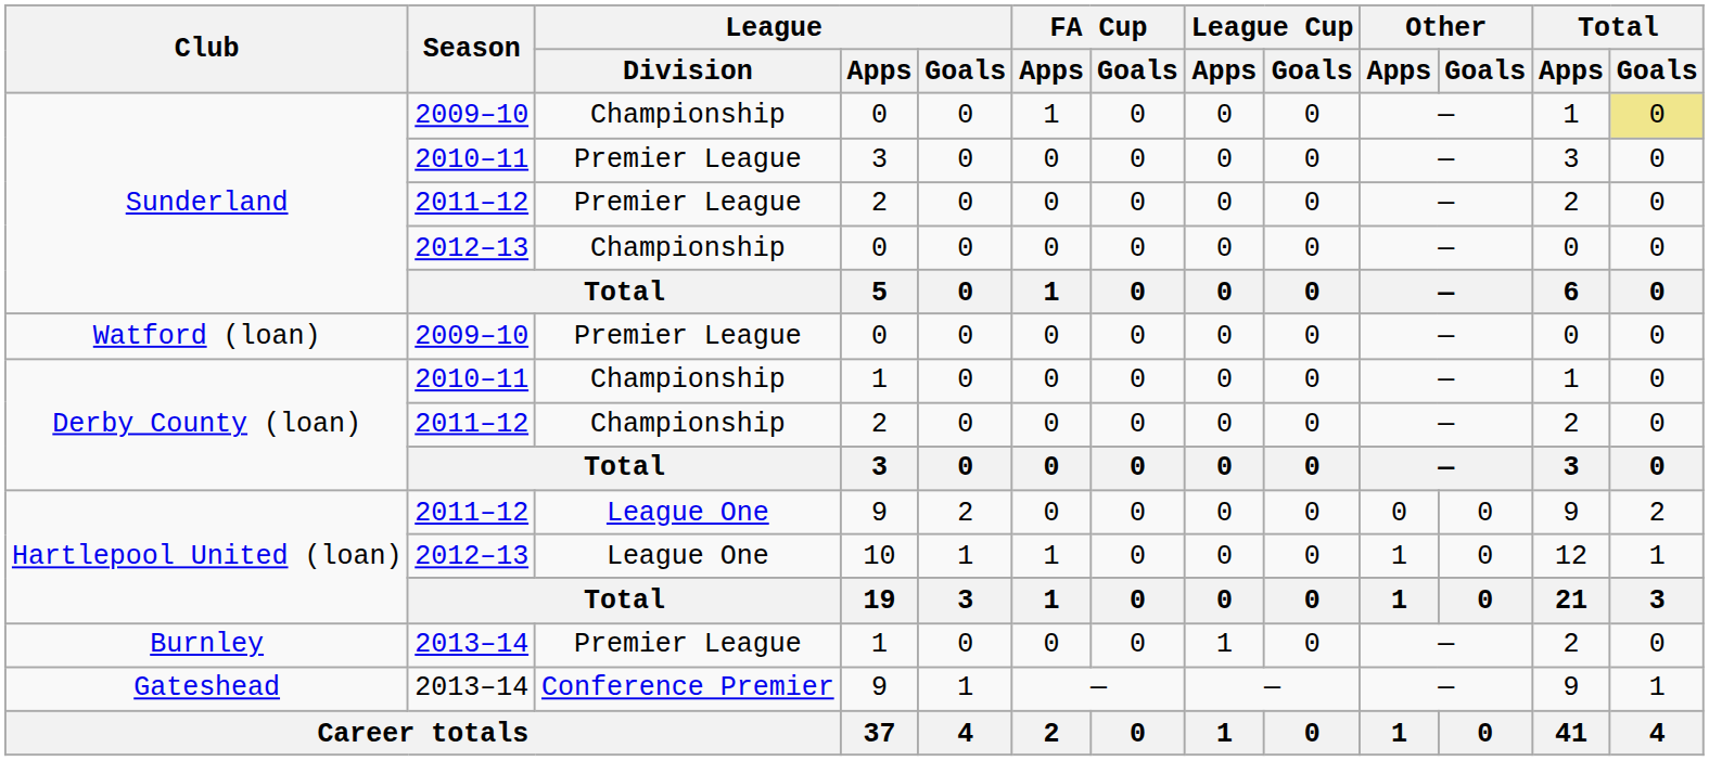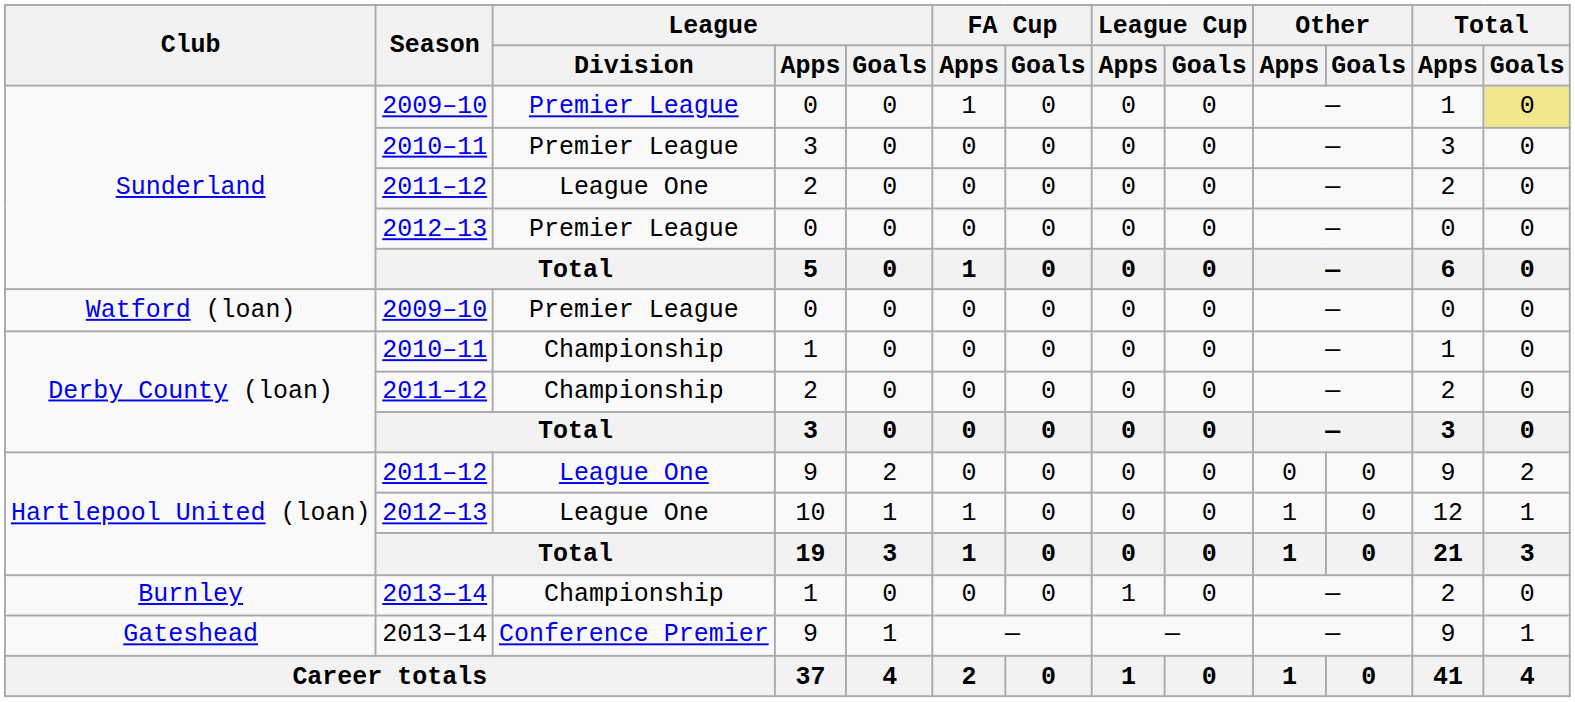 <table class="wikitable" style="text-align: center;">
 <tr>
 <th rowspan="2">Club</th>
 <th rowspan="2">Season</th>
 <th colspan="3">League</th>
 <th colspan="2">FA Cup</th>
 <th colspan="2">League Cup</th>
 <th colspan="2">Other</th>
 <th colspan="2">Total</th>
 </tr>
 <tr>
 <th>Division</th>
 <th>Apps</th>
 <th>Goals</th>
 <th>Apps</th>
 <th>Goals</th>
 <th>Apps</th>
 <th>Goals</th>
 <th>Apps</th>
 <th>Goals</th>
 <th>Apps</th>
 <th>Goals</th>
 </tr>
 <tr>
 <td rowspan=5><a href='#'>Sunderland</a></td>
 <td><a href='#'>2009–10</a></td>
-<td>Championship</td>
+<td><a href='#'>Premier League</a></td>
 <td>0</td>
 <td>0</td>
 <td>1</td>
 <td>0</td>
 <td>0</td>
 <td>0</td>
 <td colspan="2">—</td>
 <td>1</td>
 <td style="background: khaki;">0</td>
 </tr>
 <tr>
 <td><a href='#'>2010–11</a></td>
 <td>Premier League</td>
 <td>3</td>
 <td>0</td>
 <td>0</td>
 <td>0</td>
 <td>0</td>
 <td>0</td>
 <td colspan="2">—</td>
 <td>3</td>
 <td>0</td>
 </tr>
 <tr>
 <td><a href='#'>2011–12</a></td>
-<td>Premier League</td>
+<td>League One</td>
 <td>2</td>
 <td>0</td>
 <td>0</td>
 <td>0</td>
 <td>0</td>
 <td>0</td>
 <td colspan="2">—</td>
 <td>2</td>
 <td>0</td>
 </tr>
 <tr>
 <td><a href='#'>2012–13</a></td>
-<td>Championship</td>
+<td>Premier League</td>
 <td>0</td>
 <td>0</td>
 <td>0</td>
 <td>0</td>
 <td>0</td>
 <td>0</td>
 <td colspan="2">—</td>
 <td>0</td>
 <td>0</td>
 </tr>
 <tr>
 <th colspan="2">Total</th>
 <th>5</th>
 <th>0</th>
 <th>1</th>
 <th>0</th>
 <th>0</th>
 <th>0</th>
 <th colspan="2">—</th>
 <th>6</th>
 <th>0</th>
 </tr>
 <tr>
 <td><a href='#'>Watford</a> (loan)</td>
 <td><a href='#'>2009–10</a></td>
 <td>Premier League</td>
 <td>0</td>
 <td>0</td>
 <td>0</td>
 <td>0</td>
 <td>0</td>
 <td>0</td>
 <td colspan="2">—</td>
 <td>0</td>
 <td>0</td>
 </tr>
 <tr>
 <td rowspan=3><a href='#'>Derby County</a> (loan)</td>
 <td><a href='#'>2010–11</a></td>
 <td>Championship</td>
 <td>1</td>
 <td>0</td>
 <td>0</td>
 <td>0</td>
 <td>0</td>
 <td>0</td>
 <td colspan="2">—</td>
 <td>1</td>
 <td>0</td>
 </tr>
 <tr>
 <td><a href='#'>2011–12</a></td>
 <td>Championship</td>
 <td>2</td>
 <td>0</td>
 <td>0</td>
 <td>0</td>
 <td>0</td>
 <td>0</td>
 <td colspan="2">—</td>
 <td>2</td>
 <td>0</td>
 </tr>
 <tr>
 <th colspan="2">Total</th>
 <th>3</th>
 <th>0</th>
 <th>0</th>
 <th>0</th>
 <th>0</th>
 <th>0</th>
 <th colspan="2">—</th>
 <th>3</th>
 <th>0</th>
 </tr>
 <tr>
 <td rowspan=3><a href='#'>Hartlepool United</a> (loan)</td>
 <td><a href='#'>2011–12</a></td>
 <td><a href='#'>League One</a></td>
 <td>9</td>
 <td>2</td>
 <td>0</td>
 <td>0</td>
 <td>0</td>
 <td>0</td>
 <td>0</td>
 <td>0</td>
 <td>9</td>
 <td>2</td>
 </tr>
 <tr>
 <td><a href='#'>2012–13</a></td>
 <td>League One</td>
 <td>10</td>
 <td>1</td>
 <td>1</td>
 <td>0</td>
 <td>0</td>
 <td>0</td>
 <td>1</td>
 <td>0</td>
 <td>12</td>
 <td>1</td>
 </tr>
 <tr>
 <th colspan="2">Total</th>
 <th>19</th>
 <th>3</th>
 <th>1</th>
 <th>0</th>
 <th>0</th>
 <th>0</th>
 <th>1</th>
 <th>0</th>
 <th>21</th>
 <th>3</th>
 </tr>
 <tr>
 <td><a href='#'>Burnley</a></td>
 <td><a href='#'>2013–14</a></td>
-<td>Premier League</td>
+<td>Championship</td>
 <td>1</td>
 <td>0</td>
 <td>0</td>
 <td>0</td>
 <td>1</td>
 <td>0</td>
 <td colspan=2>—</td>
 <td>2</td>
 <td>0</td>
 </tr>
 <tr>
 <td><a href='#'>Gateshead</a></td>
 <td>2013–14</td>
 <td><a href='#'>Conference Premier</a></td>
 <td>9</td>
 <td>1</td>
 <td colspan=2>—</td>
 <td colspan=2>—</td>
 <td colspan=2>—</td>
 <td>9</td>
 <td>1</td>
 </tr>
 <tr>
 <th colspan=3>Career totals</th>
 <th>37</th>
 <th>4</th>
 <th>2</th>
 <th>0</th>
 <th>1</th>
 <th>0</th>
 <th>1</th>
 <th>0</th>
 <th>41</th>
 <th>4</th>
 </tr>
 </table>
